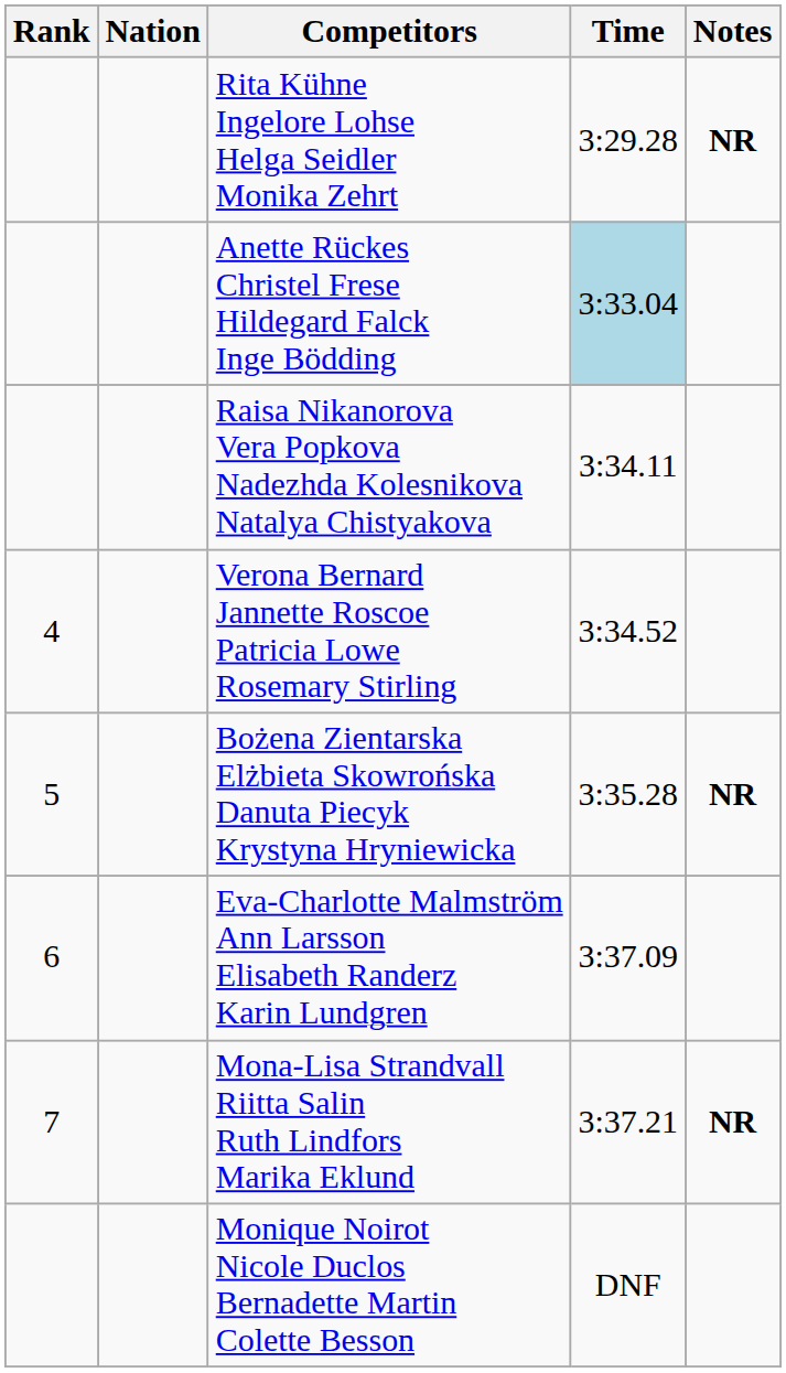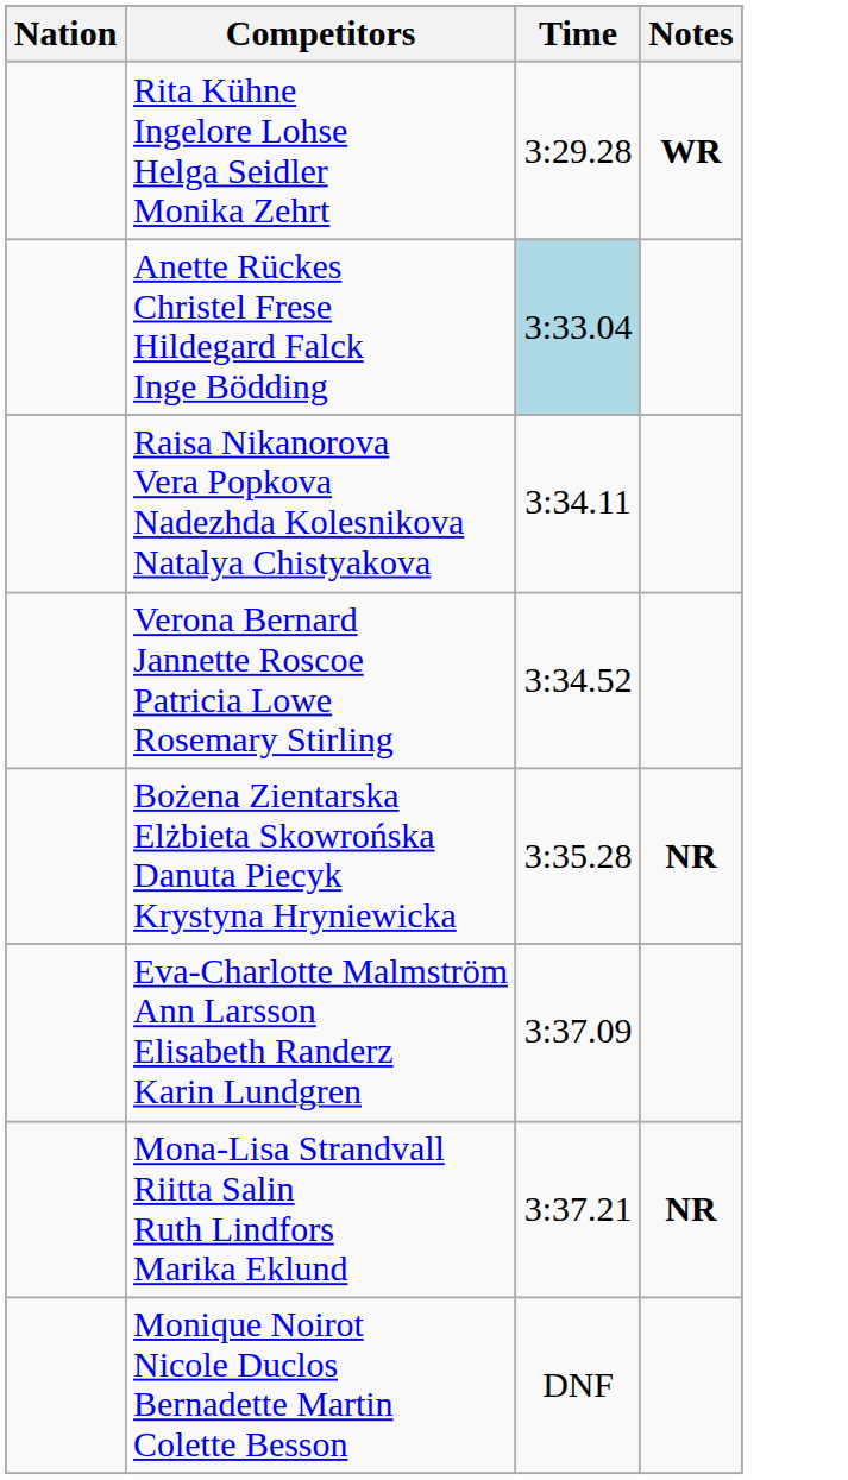 <table class="wikitable sortable" style="text-align:center">
 <tr>
-<th>Rank</th>
 <th>Nation</th>
 <th>Competitors</th>
 <th>Time</th>
 <th>Notes</th>
 </tr>
 <tr>
-<td></td>
 <td align=left></td>
 <td align=left><a href='#'>Rita Kühne</a><br><a href='#'>Ingelore Lohse</a><br><a href='#'>Helga Seidler</a><br><a href='#'>Monika Zehrt</a></td>
 <td>3:29.28</td>
-<td><strong>NR</strong></td>
+<td><strong>WR</strong></td>
 </tr>
 <tr>
-<td></td>
 <td align=left></td>
 <td align=left><a href='#'>Anette Rückes</a><br><a href='#'>Christel Frese</a><br><a href='#'>Hildegard Falck</a><br><a href='#'>Inge Bödding</a></td>
 <td style="background: lightblue;">3:33.04</td>
 <td></td>
 </tr>
 <tr>
-<td></td>
 <td align=left></td>
 <td align=left><a href='#'>Raisa Nikanorova</a><br><a href='#'>Vera Popkova</a><br><a href='#'>Nadezhda Kolesnikova</a><br><a href='#'>Natalya Chistyakova</a></td>
 <td>3:34.11</td>
 <td></td>
 </tr>
 <tr>
-<td>4</td>
 <td align=left></td>
 <td align=left><a href='#'>Verona Bernard</a><br><a href='#'>Jannette Roscoe</a><br><a href='#'>Patricia Lowe</a><br><a href='#'>Rosemary Stirling</a></td>
 <td>3:34.52</td>
 <td></td>
 </tr>
 <tr>
-<td>5</td>
 <td align=left></td>
 <td align=left><a href='#'>Bożena Zientarska</a><br><a href='#'>Elżbieta Skowrońska</a><br><a href='#'>Danuta Piecyk</a><br><a href='#'>Krystyna Hryniewicka</a></td>
 <td>3:35.28</td>
 <td><strong>NR</strong></td>
 </tr>
 <tr>
-<td>6</td>
 <td align=left></td>
 <td align=left><a href='#'>Eva-Charlotte Malmström</a><br><a href='#'>Ann Larsson</a><br><a href='#'>Elisabeth Randerz</a><br><a href='#'>Karin Lundgren</a></td>
 <td>3:37.09</td>
 <td></td>
 </tr>
 <tr>
-<td>7</td>
 <td align=left></td>
 <td align=left><a href='#'>Mona-Lisa Strandvall</a><br><a href='#'>Riitta Salin</a><br><a href='#'>Ruth Lindfors</a><br><a href='#'>Marika Eklund</a></td>
 <td>3:37.21</td>
 <td><strong>NR</strong></td>
 </tr>
 <tr>
-<td></td>
 <td align=left></td>
 <td align=left><a href='#'>Monique Noirot</a><br><a href='#'>Nicole Duclos</a><br><a href='#'>Bernadette Martin</a><br><a href='#'>Colette Besson</a></td>
 <td>DNF</td>
 <td></td>
 </tr>
 </table>
